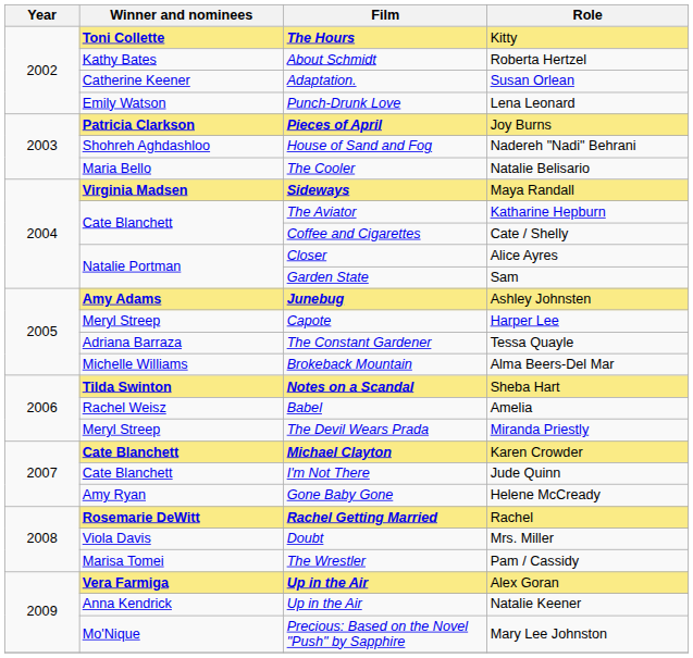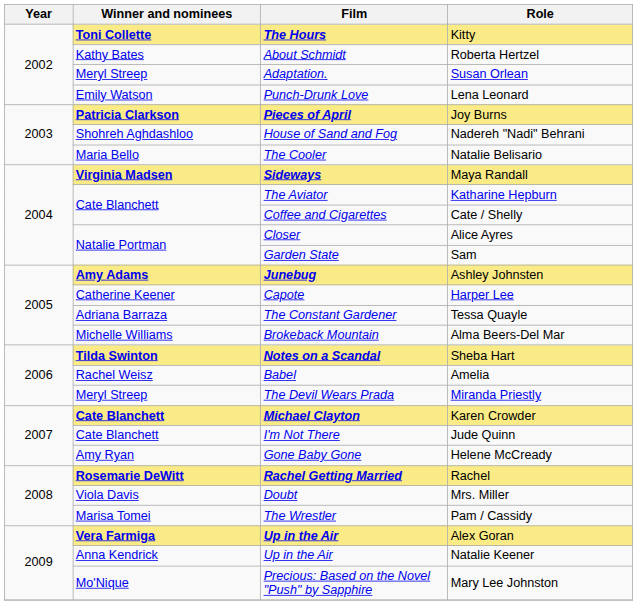 <table class="wikitable" width="63%" cellpadding="5">
 <tr>
 <th width="100"><strong>Year</strong></th>
 <th width="300"><strong>Winner and nominees</strong></th>
 <th width="300"><strong>Film</strong></th>
 <th width="300"><strong>Role</strong></th>
 </tr>
 <tr>
 <td rowspan="4" style="text-align:center;">2002</td>
 <td style="background:#FAEB86;"><strong><a href='#'>Toni Collette</a></strong></td>
 <td style="background:#FAEB86;"><strong><em><a href='#'>The Hours</a></em></strong></td>
 <td style="background:#FAEB86;">Kitty</td>
 </tr>
 <tr>
 <td><a href='#'>Kathy Bates</a></td>
 <td><em><a href='#'>About Schmidt</a></em></td>
 <td>Roberta Hertzel</td>
 </tr>
 <tr>
-<td><a href='#'>Catherine Keener</a></td>
+<td><a href='#'>Meryl Streep</a></td>
 <td><em><a href='#'>Adaptation.</a></em></td>
 <td><a href='#'>Susan Orlean</a></td>
 </tr>
 <tr>
 <td><a href='#'>Emily Watson</a></td>
 <td><em><a href='#'>Punch-Drunk Love</a></em></td>
 <td>Lena Leonard</td>
 </tr>
 <tr>
 <td rowspan="3" style="text-align:center;">2003</td>
 <td style="background:#FAEB86;"><strong><a href='#'>Patricia Clarkson</a></strong></td>
 <td style="background:#FAEB86;"><strong><em><a href='#'>Pieces of April</a></em></strong></td>
 <td style="background:#FAEB86;">Joy Burns</td>
 </tr>
 <tr>
 <td><a href='#'>Shohreh Aghdashloo</a></td>
 <td><em><a href='#'>House of Sand and Fog</a></em></td>
 <td>Nadereh "Nadi" Behrani</td>
 </tr>
 <tr>
 <td><a href='#'>Maria Bello</a></td>
 <td><em><a href='#'>The Cooler</a></em></td>
 <td>Natalie Belisario</td>
 </tr>
 <tr>
 <td rowspan="5" style="text-align:center;">2004</td>
 <td style="background:#FAEB86;"><strong><a href='#'>Virginia Madsen</a></strong></td>
 <td style="background:#FAEB86;"><strong><em><a href='#'>Sideways</a></em></strong></td>
 <td style="background:#FAEB86;">Maya Randall</td>
 </tr>
 <tr>
 <td rowspan="2"><a href='#'>Cate Blanchett</a></td>
 <td><em><a href='#'>The Aviator</a></em></td>
 <td><a href='#'>Katharine Hepburn</a></td>
 </tr>
 <tr>
 <td><em><a href='#'>Coffee and Cigarettes</a></em></td>
 <td>Cate / Shelly</td>
 </tr>
 <tr>
 <td rowspan="2"><a href='#'>Natalie Portman</a></td>
 <td><em><a href='#'>Closer</a></em></td>
 <td>Alice Ayres</td>
 </tr>
 <tr>
 <td><em><a href='#'>Garden State</a></em></td>
 <td>Sam</td>
 </tr>
 <tr>
 <td rowspan="4" style="text-align:center;">2005</td>
 <td style="background:#FAEB86;"><strong><a href='#'>Amy Adams</a></strong></td>
 <td style="background:#FAEB86;"><strong><em><a href='#'>Junebug</a></em></strong></td>
 <td style="background:#FAEB86;">Ashley Johnsten</td>
 </tr>
 <tr>
-<td><a href='#'>Meryl Streep</a></td>
+<td><a href='#'>Catherine Keener</a></td>
 <td><em><a href='#'>Capote</a></em></td>
 <td><a href='#'>Harper Lee</a></td>
 </tr>
 <tr>
 <td><a href='#'>Adriana Barraza</a></td>
 <td><em><a href='#'>The Constant Gardener</a></em></td>
 <td>Tessa Quayle</td>
 </tr>
 <tr>
 <td><a href='#'>Michelle Williams</a></td>
 <td><em><a href='#'>Brokeback Mountain</a></em></td>
 <td>Alma Beers-Del Mar</td>
 </tr>
 <tr>
 <td rowspan="3" style="text-align:center;">2006</td>
 <td style="background:#FAEB86;"><strong><a href='#'>Tilda Swinton</a></strong></td>
 <td style="background:#FAEB86;"><strong><em><a href='#'>Notes on a Scandal</a></em></strong></td>
 <td style="background:#FAEB86;">Sheba Hart</td>
 </tr>
 <tr>
 <td><a href='#'>Rachel Weisz</a></td>
 <td><em><a href='#'>Babel</a></em></td>
 <td>Amelia</td>
 </tr>
 <tr>
 <td><a href='#'>Meryl Streep</a></td>
 <td><em><a href='#'>The Devil Wears Prada</a></em></td>
 <td><a href='#'>Miranda Priestly</a></td>
 </tr>
 <tr>
 <td rowspan="3" style="text-align:center;">2007</td>
 <td style="background:#FAEB86;"><strong><a href='#'>Cate Blanchett</a></strong></td>
 <td style="background:#FAEB86;"><strong><em><a href='#'>Michael Clayton</a></em></strong></td>
 <td style="background:#FAEB86;">Karen Crowder</td>
 </tr>
 <tr>
 <td><a href='#'>Cate Blanchett</a></td>
 <td><em><a href='#'>I'm Not There</a></em></td>
 <td>Jude Quinn</td>
 </tr>
 <tr>
 <td><a href='#'>Amy Ryan</a></td>
 <td><em><a href='#'>Gone Baby Gone</a></em></td>
 <td>Helene McCready</td>
 </tr>
 <tr>
 <td rowspan="3" style="text-align:center;">2008</td>
 <td style="background:#FAEB86;"><strong><a href='#'>Rosemarie DeWitt</a></strong></td>
 <td style="background:#FAEB86;"><strong><em><a href='#'>Rachel Getting Married</a></em></strong></td>
 <td style="background:#FAEB86;">Rachel</td>
 </tr>
 <tr>
 <td><a href='#'>Viola Davis</a></td>
 <td><em><a href='#'>Doubt</a></em></td>
 <td>Mrs. Miller</td>
 </tr>
 <tr>
 <td><a href='#'>Marisa Tomei</a></td>
 <td><em><a href='#'>The Wrestler</a></em></td>
 <td>Pam / Cassidy</td>
 </tr>
 <tr>
 <td rowspan="3" style="text-align:center;">2009</td>
 <td style="background:#FAEB86;"><strong><a href='#'>Vera Farmiga</a></strong></td>
 <td style="background:#FAEB86;"><strong><em><a href='#'>Up in the Air</a></em></strong></td>
 <td style="background:#FAEB86;">Alex Goran</td>
 </tr>
 <tr>
 <td><a href='#'>Anna Kendrick</a></td>
 <td><em><a href='#'>Up in the Air</a></em></td>
 <td>Natalie Keener</td>
 </tr>
 <tr>
 <td><a href='#'>Mo'Nique</a></td>
 <td><em><a href='#'>Precious: Based on the Novel "Push" by Sapphire</a></em></td>
 <td>Mary Lee Johnston</td>
 </tr>
 <tr>
 </tr>
 </table>
